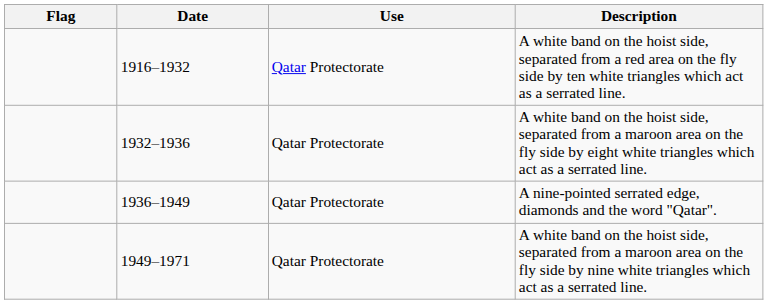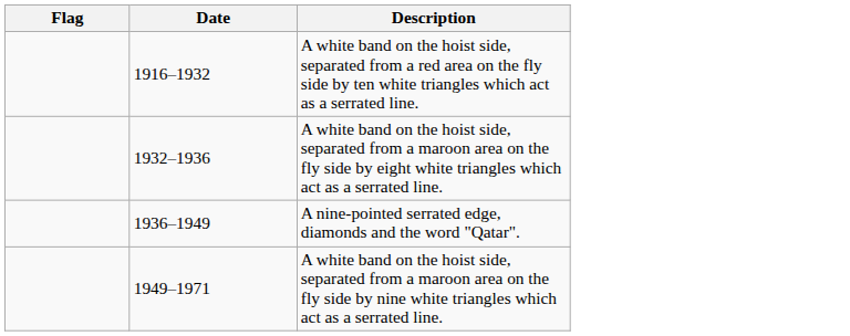 <table class="wikitable">
 <tr style="background:#efefef;">
 <th style="width:110px;">Flag</th>
 <th style="width:150px;">Date</th>
-<th style="width:250px;">Use</th>
 <th style="width:250px;">Description</th>
 </tr>
 <tr>
 <td></td>
 <td>1916–1932</td>
-<td><a href='#'>Qatar</a> Protectorate</td>
 <td>A white band on the hoist side, separated from a red area on the fly side by ten white triangles which act as a serrated line.</td>
 </tr>
 <tr>
 <td></td>
 <td>1932–1936</td>
-<td>Qatar Protectorate</td>
 <td>A white band on the hoist side, separated from a maroon area on the fly side by eight white triangles which act as a serrated line.</td>
 </tr>
 <tr>
 <td></td>
 <td>1936–1949</td>
-<td>Qatar Protectorate</td>
 <td>A nine-pointed serrated edge, diamonds and the word "Qatar".</td>
 </tr>
 <tr>
 <td></td>
 <td>1949–1971</td>
-<td>Qatar Protectorate</td>
 <td>A white band on the hoist side, separated from a maroon area on the fly side by nine white triangles which act as a serrated line.</td>
 </tr>
 </table>
